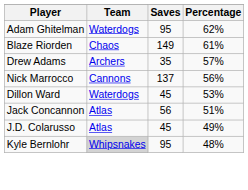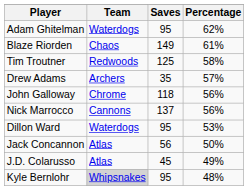 <table class="wikitable sortable" style="text-align:left;">
 <tr>
 </tr>
 <tr>
 <th>Player</th>
 <th>Team</th>
 <th>Saves</th>
 <th>Percentage<br></th>
 </tr>
 <tr>
 <td>Adam Ghitelman</td>
 <td><a href='#'>Waterdogs</a></td>
 <td style="text-align:center;">95</td>
 <td style="text-align:center;">62%</td>
 </tr>
 <tr>
 <td>Blaze Riorden</td>
 <td><a href='#'>Chaos</a></td>
 <td style="text-align:center;">149</td>
 <td style="text-align:center;">61%</td>
 </tr>
 <tr>
+<td>Tim Troutner</td>
+<td><a href='#'>Redwoods</a></td>
+<td style="text-align:center;">125</td>
+<td style="text-align:center;">58%</td>
+</tr>
+<tr>
 <td>Drew Adams</td>
 <td><a href='#'>Archers</a></td>
 <td style="text-align:center;">35</td>
 <td style="text-align:center;">57%</td>
+</tr>
+<tr>
+<td>John Galloway</td>
+<td><a href='#'>Chrome</a></td>
+<td style="text-align:center;">118</td>
+<td style="text-align:center;">56%</td>
 </tr>
 <tr>
 <td>Nick Marrocco</td>
 <td><a href='#'>Cannons</a></td>
 <td style="text-align:center;">137</td>
 <td style="text-align:center;">56%</td>
 </tr>
 <tr>
 <td>Dillon Ward</td>
 <td><a href='#'>Waterdogs</a></td>
-<td style="text-align:center;">45</td>
+<td style="text-align:center;">95</td>
 <td style="text-align:center;">53%</td>
 </tr>
 <tr>
 <td>Jack Concannon</td>
 <td><a href='#'>Atlas</a></td>
 <td style="text-align:center;">56</td>
-<td style="text-align:center;">51%</td>
+<td style="text-align:center;">50%</td>
 </tr>
 <tr>
 <td>J.D. Colarusso</td>
 <td><a href='#'>Atlas</a></td>
 <td style="text-align:center;">45</td>
 <td style="text-align:center;">49%</td>
 </tr>
 <tr>
 <td>Kyle Bernlohr</td>
 <td style="background: lightgrey;"><a href='#'>Whipsnakes</a></td>
 <td style="text-align:center;">95</td>
 <td style="text-align:center;">48%</td>
 </tr>
 </table>
